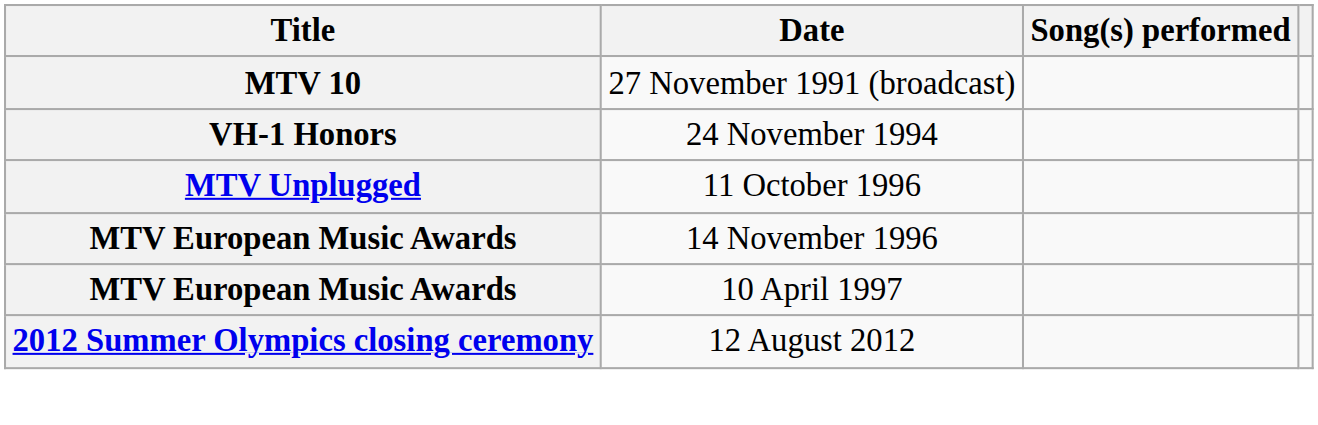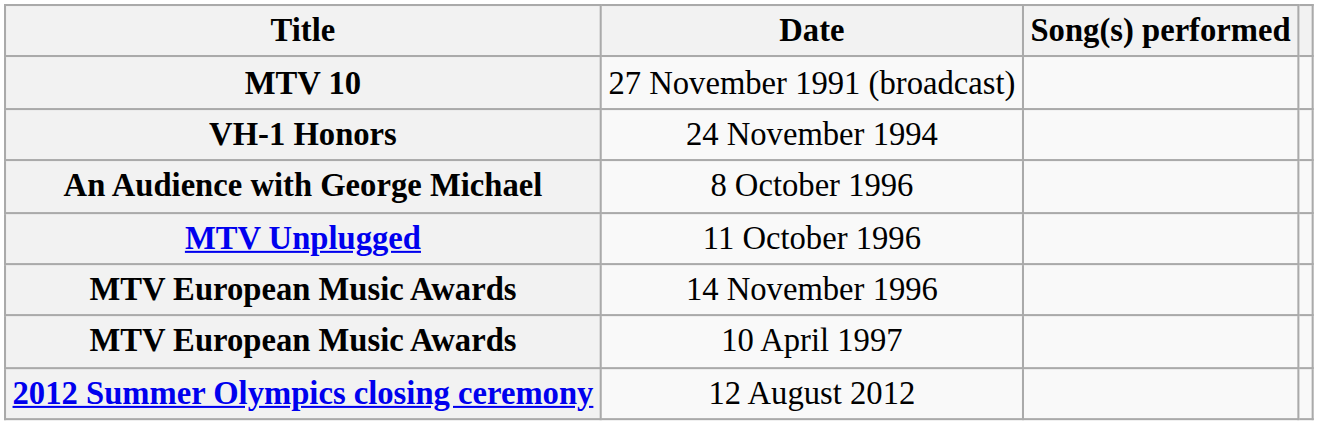 <table class="wikitable sortable plainrowheaders" style="text-align:center;">
 <tr>
 <th scope="col">Title</th>
 <th scope="col">Date</th>
 <th scope="col" class="unsortable">Song(s) performed</th>
 <th scope="col" class="unsortable"></th>
 </tr>
 <tr>
 <th scope="row">MTV 10</th>
 <td>27 November 1991 (broadcast)</td>
 <td></td>
 <td></td>
 </tr>
 <tr>
 <th scope="row">VH-1 Honors</th>
 <td>24 November 1994</td>
+<td></td>
+<td></td>
+</tr>
+<tr>
+<th scope="row">An Audience with George Michael</th>
+<td>8 October 1996</td>
 <td></td>
 <td></td>
 </tr>
 <tr>
 <th scope="row"><a href='#'>MTV Unplugged</a></th>
 <td>11 October 1996</td>
 <td></td>
 <td></td>
 </tr>
 <tr>
 <th scope="row">MTV European Music Awards</th>
 <td>14 November 1996</td>
 <td></td>
 <td></td>
 </tr>
 <tr>
 <th scope="row">MTV European Music Awards</th>
 <td>10 April 1997</td>
 <td></td>
 <td></td>
 </tr>
 <tr>
 <th scope="row"><a href='#'>2012 Summer Olympics closing ceremony</a></th>
 <td>12 August 2012</td>
 <td></td>
 <td></td>
 </tr>
 </table>
